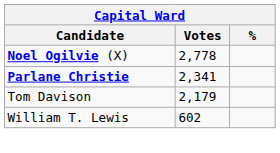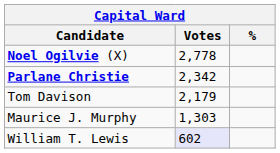 <table class="wikitable">
 <tr>
 <th colspan="3"><a href='#'>Capital Ward</a></th>
 </tr>
 <tr>
 <th style="width: 170px">Candidate</th>
 <th style="width: 50px">Votes</th>
 <th style="width: 40px">%</th>
 </tr>
 <tr>
 <td><strong><a href='#'>Noel Ogilvie</a></strong> (X)</td>
 <td>2,778</td>
 <td></td>
 </tr>
 <tr>
 <td><strong><a href='#'>Parlane Christie</a></strong></td>
-<td>2,341</td>
+<td>2,342</td>
 <td></td>
 </tr>
 <tr>
 <td>Tom Davison</td>
 <td>2,179</td>
 <td></td>
 </tr>
 <tr>
+<td>Maurice J. Murphy</td>
+<td>1,303</td>
+<td></td>
+</tr>
+<tr>
 <td>William T. Lewis</td>
-<td>602</td>
+<td style="background: lavender;">602</td>
 <td></td>
 </tr>
 </table>
